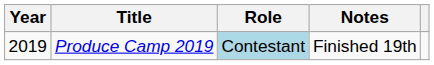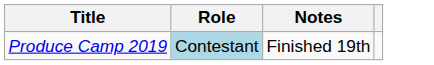 <table class="wikitable sortable plainrowheaders">
 <tr>
-<th scope="col">Year</th>
 <th scope="col">Title</th>
 <th scope="col">Role</th>
 <th scope="col">Notes</th>
 <th scope="col" class="unsortable"></th>
 </tr>
 <tr>
-<td>2019</td>
 <td><em><a href='#'>Produce Camp 2019</a></em></td>
 <td style="background: lightblue;">Contestant</td>
 <td>Finished 19th</td>
 <td></td>
 </tr>
 </table>
